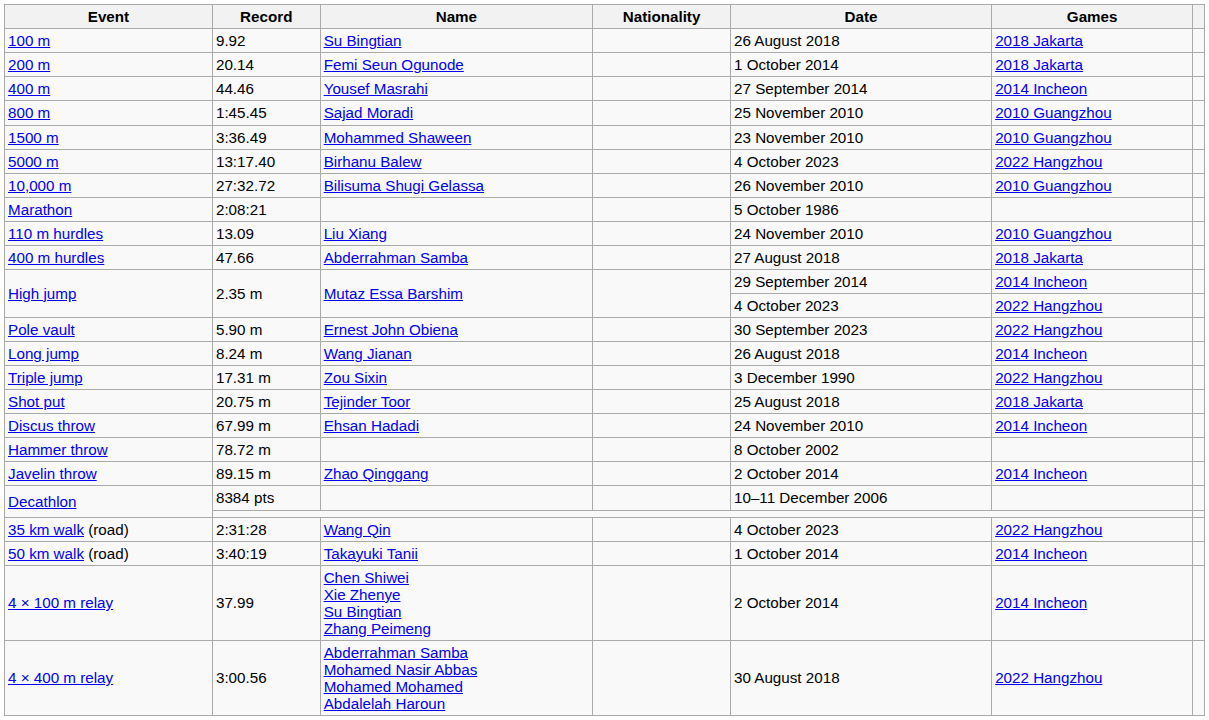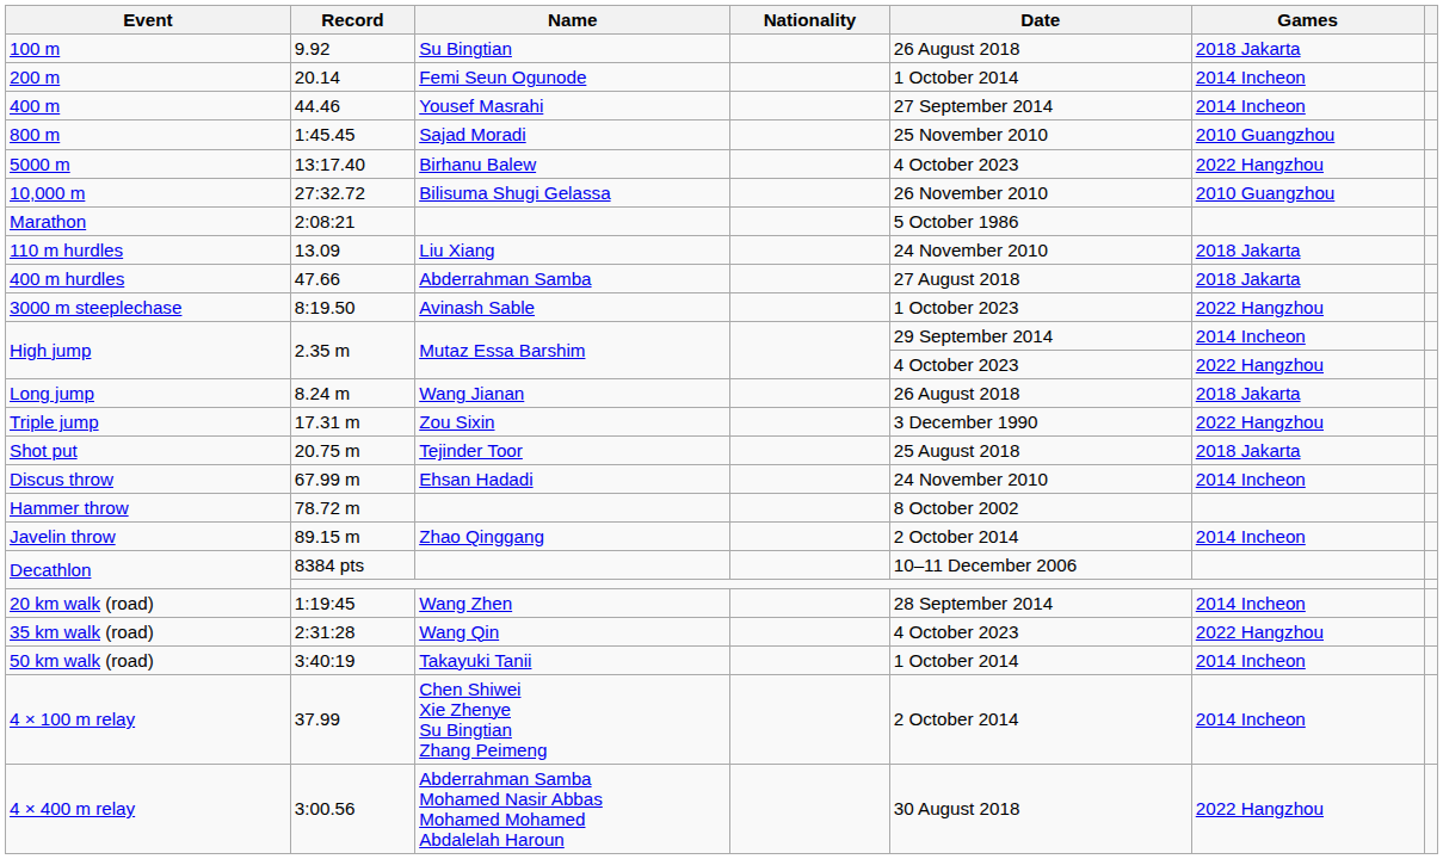 <table class="wikitable" style="font-size:95%; width: 95%;">
 <tr>
 <th>Event</th>
 <th>Record</th>
 <th>Name</th>
 <th>Nationality</th>
 <th>Date</th>
 <th>Games</th>
 <th></th>
 </tr>
 <tr>
 <td><a href='#'>100 m</a></td>
 <td>9.92 </td>
 <td><a href='#'>Su Bingtian</a></td>
 <td></td>
 <td>26 August 2018</td>
 <td><a href='#'>2018 Jakarta</a></td>
 <td></td>
 </tr>
 <tr>
 <td><a href='#'>200 m</a></td>
 <td>20.14 </td>
 <td><a href='#'>Femi Seun Ogunode</a></td>
 <td></td>
 <td>1 October 2014</td>
-<td><a href='#'>2018 Jakarta</a></td>
+<td><a href='#'>2014 Incheon</a></td>
 <td></td>
 </tr>
 <tr>
 <td><a href='#'>400 m</a></td>
 <td>44.46</td>
 <td><a href='#'>Yousef Masrahi</a></td>
 <td></td>
 <td>27 September 2014</td>
 <td><a href='#'>2014 Incheon</a></td>
 <td></td>
 </tr>
 <tr>
 <td><a href='#'>800 m</a></td>
 <td>1:45.45</td>
 <td><a href='#'>Sajad Moradi</a></td>
 <td></td>
 <td>25 November 2010</td>
-<td><a href='#'>2010 Guangzhou</a></td>
-<td></td>
-</tr>
-<tr>
-<td><a href='#'>1500 m</a></td>
-<td>3:36.49</td>
-<td><a href='#'>Mohammed Shaween</a></td>
-<td></td>
-<td>23 November 2010</td>
 <td><a href='#'>2010 Guangzhou</a></td>
 <td></td>
 </tr>
 <tr>
 <td><a href='#'>5000 m</a></td>
 <td>13:17.40</td>
 <td><a href='#'>Birhanu Balew</a></td>
 <td></td>
 <td>4 October 2023</td>
 <td><a href='#'>2022 Hangzhou</a></td>
 <td></td>
 </tr>
 <tr>
 <td><a href='#'>10,000 m</a></td>
 <td>27:32.72</td>
 <td><a href='#'>Bilisuma Shugi Gelassa</a></td>
 <td></td>
 <td>26 November 2010</td>
 <td><a href='#'>2010 Guangzhou</a></td>
 <td></td>
 </tr>
 <tr>
 <td><a href='#'>Marathon</a></td>
 <td>2:08:21</td>
 <td></td>
 <td></td>
 <td>5 October 1986</td>
 <td></td>
 <td></td>
 </tr>
 <tr>
 <td><a href='#'>110 m hurdles</a></td>
 <td>13.09 </td>
 <td><a href='#'>Liu Xiang</a></td>
 <td></td>
 <td>24 November 2010</td>
-<td><a href='#'>2010 Guangzhou</a></td>
+<td><a href='#'>2018 Jakarta</a></td>
 <td></td>
 </tr>
 <tr>
 <td><a href='#'>400 m hurdles</a></td>
 <td>47.66</td>
 <td><a href='#'>Abderrahman Samba</a></td>
 <td></td>
 <td>27 August 2018</td>
 <td><a href='#'>2018 Jakarta</a></td>
+<td></td>
+</tr>
+<tr>
+<td><a href='#'>3000 m steeplechase</a></td>
+<td>8:19.50</td>
+<td><a href='#'>Avinash Sable</a></td>
+<td></td>
+<td>1 October 2023</td>
+<td><a href='#'>2022 Hangzhou</a></td>
 <td></td>
 </tr>
 <tr>
 <td rowspan=2><a href='#'>High jump</a></td>
 <td rowspan=2>2.35 m</td>
 <td rowspan=2><a href='#'>Mutaz Essa Barshim</a></td>
 <td rowspan=2></td>
 <td>29 September 2014</td>
 <td><a href='#'>2014 Incheon</a></td>
 <td></td>
 </tr>
 <tr>
 <td>4 October 2023</td>
 <td><a href='#'>2022 Hangzhou</a></td>
 <td></td>
 </tr>
 <tr>
-<td><a href='#'>Pole vault</a></td>
-<td>5.90 m</td>
-<td><a href='#'>Ernest John Obiena</a></td>
-<td></td>
-<td>30 September 2023</td>
-<td><a href='#'>2022 Hangzhou</a></td>
-<td></td>
-</tr>
-<tr>
 <td><a href='#'>Long jump</a></td>
 <td>8.24 m </td>
 <td><a href='#'>Wang Jianan</a></td>
 <td></td>
 <td>26 August 2018</td>
-<td><a href='#'>2014 Incheon</a></td>
+<td><a href='#'>2018 Jakarta</a></td>
 <td></td>
 </tr>
 <tr>
 <td><a href='#'>Triple jump</a></td>
 <td>17.31 m </td>
 <td><a href='#'>Zou Sixin</a></td>
 <td></td>
 <td>3 December 1990</td>
 <td><a href='#'>2022 Hangzhou</a></td>
 <td></td>
 </tr>
 <tr>
 <td><a href='#'>Shot put</a></td>
 <td>20.75 m</td>
 <td><a href='#'>Tejinder Toor</a></td>
 <td></td>
 <td>25 August 2018</td>
 <td><a href='#'>2018 Jakarta</a></td>
 <td></td>
 </tr>
 <tr>
 <td><a href='#'>Discus throw</a></td>
 <td>67.99 m</td>
 <td><a href='#'>Ehsan Hadadi</a></td>
 <td></td>
 <td>24 November 2010</td>
 <td><a href='#'>2014 Incheon</a></td>
 <td></td>
 </tr>
 <tr>
 <td><a href='#'>Hammer throw</a></td>
 <td>78.72 m</td>
 <td></td>
 <td></td>
 <td>8 October 2002</td>
 <td></td>
 <td></td>
 </tr>
 <tr>
 <td><a href='#'>Javelin throw</a></td>
 <td>89.15 m</td>
 <td><a href='#'>Zhao Qinggang</a></td>
 <td></td>
 <td>2 October 2014</td>
 <td><a href='#'>2014 Incheon</a></td>
 <td></td>
 </tr>
 <tr>
 <td rowspan=2><a href='#'>Decathlon</a></td>
 <td>8384 pts</td>
 <td></td>
 <td></td>
 <td>10–11 December 2006</td>
 <td></td>
 <td></td>
 </tr>
 <tr>
 <td colspan=5></td>
 <td></td>
 </tr>
 <tr>
+<td><a href='#'>20 km walk</a> (road)</td>
+<td>1:19:45</td>
+<td><a href='#'>Wang Zhen</a></td>
+<td></td>
+<td>28 September 2014</td>
+<td><a href='#'>2014 Incheon</a></td>
+<td></td>
+</tr>
+<tr>
 <td><a href='#'>35 km walk</a> (road)</td>
 <td>2:31:28</td>
 <td><a href='#'>Wang Qin</a></td>
 <td></td>
 <td>4 October 2023</td>
 <td><a href='#'>2022 Hangzhou</a></td>
 <td></td>
 </tr>
 <tr>
 <td><a href='#'>50 km walk</a> (road)</td>
 <td>3:40:19</td>
 <td><a href='#'>Takayuki Tanii</a></td>
 <td></td>
 <td>1 October 2014</td>
 <td><a href='#'>2014 Incheon</a></td>
 <td></td>
 </tr>
 <tr>
 <td><a href='#'>4 × 100 m relay</a></td>
 <td>37.99</td>
 <td><a href='#'>Chen Shiwei</a><br><a href='#'>Xie Zhenye</a><br><a href='#'>Su Bingtian</a><br><a href='#'>Zhang Peimeng</a></td>
 <td></td>
 <td>2 October 2014</td>
 <td><a href='#'>2014 Incheon</a></td>
 <td></td>
 </tr>
 <tr>
 <td><a href='#'>4 × 400 m relay</a></td>
 <td>3:00.56</td>
 <td><a href='#'>Abderrahman Samba</a><br><a href='#'>Mohamed Nasir Abbas</a><br><a href='#'>Mohamed Mohamed</a><br><a href='#'>Abdalelah Haroun</a></td>
 <td></td>
 <td>30 August 2018</td>
 <td><a href='#'>2022 Hangzhou</a></td>
 <td></td>
 </tr>
 </table>
